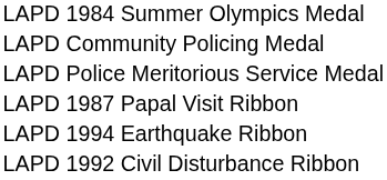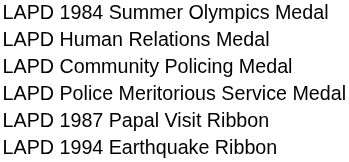 <table>
 <tr>
 <td></td>
 <td>LAPD 1984 Summer Olympics Medal</td>
+</tr>
+<tr>
+<td></td>
+<td>LAPD Human Relations Medal</td>
 </tr>
 <tr>
 <td></td>
 <td>LAPD Community Policing Medal</td>
 </tr>
 <tr>
 <td></td>
 <td>LAPD Police Meritorious Service Medal</td>
 </tr>
 <tr>
 <td></td>
 <td>LAPD 1987 Papal Visit Ribbon</td>
 </tr>
 <tr>
 <td></td>
 <td>LAPD 1994 Earthquake Ribbon</td>
 </tr>
-<tr>
-<td></td>
-<td>LAPD 1992 Civil Disturbance Ribbon</td>
-</tr>
 </table>
